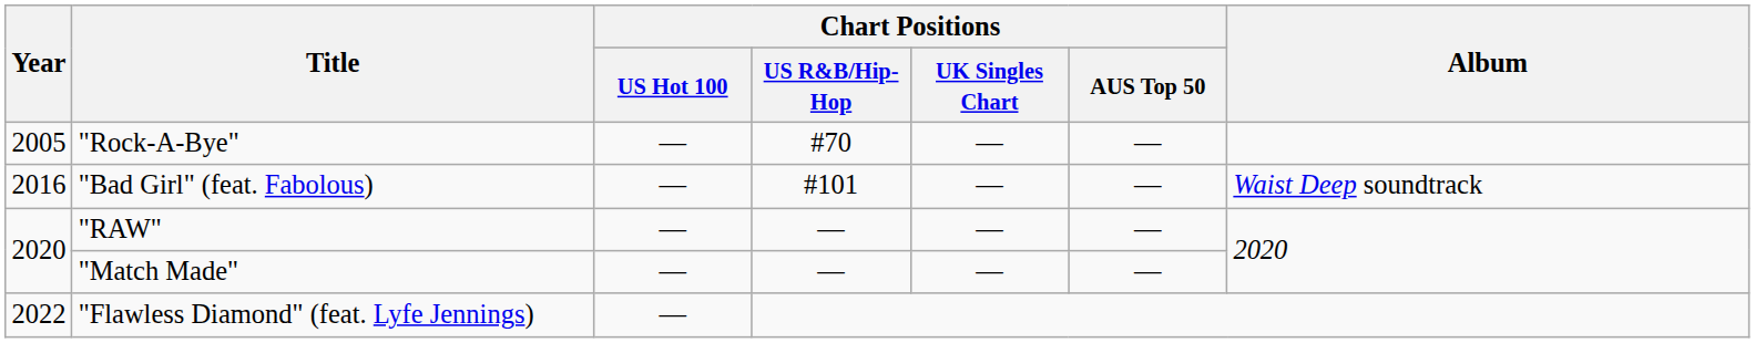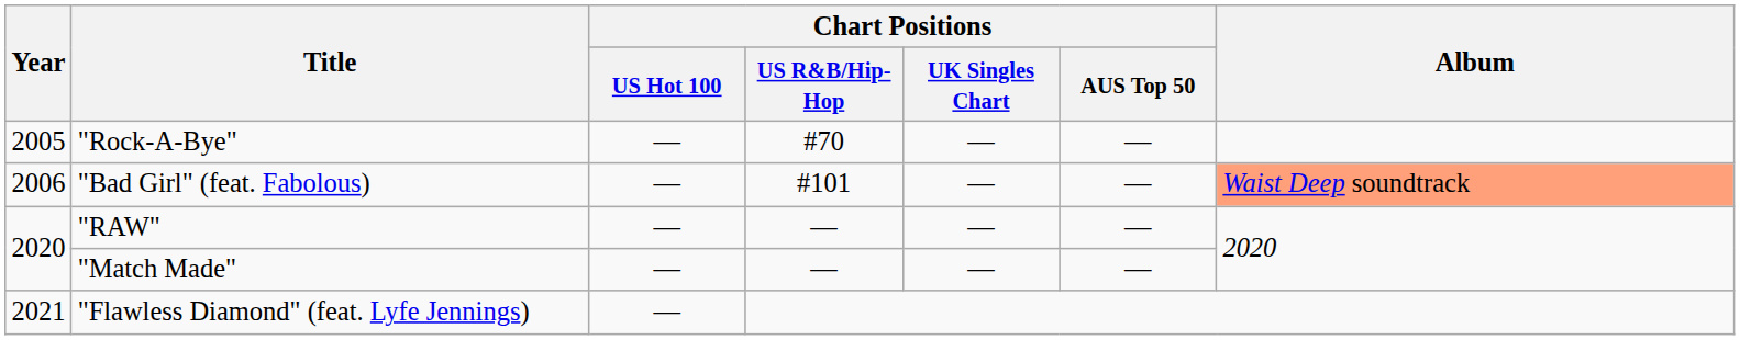 <table class="wikitable">
 <tr>
 <th style="width:28px;" rowspan="2">Year</th>
 <th style="width:300px;" rowspan="2">Title</th>
 <th colspan="4">Chart Positions</th>
 <th style="width:300px;" rowspan="2">Album</th>
 </tr>
 <tr>
 <th style="width:86px;"><small><a href='#'>US Hot 100</a></small></th>
 <th style="width:86px;"><small><a href='#'>US R&B/Hip-Hop</a></small></th>
 <th style="width:86px;"><small><a href='#'>UK Singles Chart</a></small></th>
 <th style="width:86px;"><small>AUS Top 50</small></th>
 </tr>
 <tr>
 <td>2005</td>
 <td>"Rock-A-Bye"<br></td>
 <td style="text-align:center;">—</td>
 <td style="text-align:center;">#70</td>
 <td style="text-align:center;">—</td>
 <td style="text-align:center;">—</td>
 <td></td>
 </tr>
 <tr>
-<td>2016</td>
+<td>2006</td>
 <td>"Bad Girl" (feat. <a href='#'>Fabolous</a>)<br></td>
 <td style="text-align:center;">—</td>
 <td style="text-align:center;">#101</td>
 <td style="text-align:center;">—</td>
 <td style="text-align:center;">—</td>
-<td><em><a href='#'>Waist Deep</a></em> soundtrack</td>
+<td style="background: lightsalmon;"><em><a href='#'>Waist Deep</a></em> soundtrack</td>
 </tr>
 <tr>
 <td rowspan="2">2020</td>
 <td>"RAW"</td>
 <td style="text-align:center;">—</td>
 <td style="text-align:center;">—</td>
 <td style="text-align:center;">—</td>
 <td style="text-align:center;">—</td>
 <td rowspan="2"><em>2020</em></td>
 </tr>
 <tr>
 <td>"Match Made"</td>
 <td style="text-align:center;">—</td>
 <td style="text-align:center;">—</td>
 <td style="text-align:center;">—</td>
 <td style="text-align:center;">—</td>
 </tr>
 <tr>
-<td>2022</td>
+<td>2021</td>
 <td>"Flawless Diamond" (feat. <a href='#'>Lyfe Jennings</a>)<br></td>
 <td style="text-align:center;">—</td>
 </tr>
 </table>
